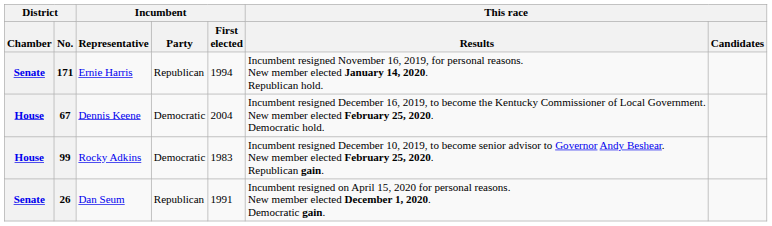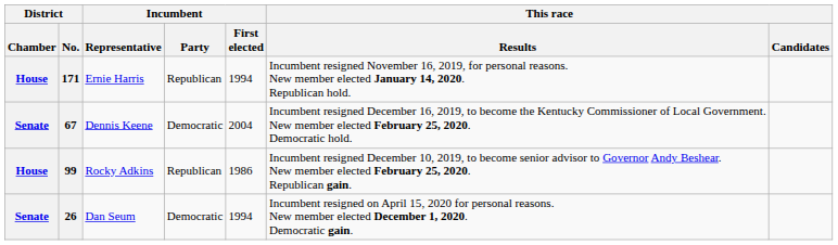 <table class="wikitable sortable">
 <tr valign=bottom>
 <th colspan="2">District</th>
 <th colspan="3">Incumbent</th>
 <th colspan="2">This race</th>
 </tr>
 <tr valign=bottom>
 <th>Chamber</th>
 <th>No.</th>
 <th>Representative</th>
 <th>Party</th>
 <th>First<br>elected</th>
 <th>Results</th>
 <th>Candidates</th>
 </tr>
 <tr>
-<th><a href='#'>Senate</a></th>
+<th><a href='#'>House</a></th>
 <th>171</th>
 <td><a href='#'>Ernie Harris</a></td>
 <td>Republican</td>
 <td>1994</td>
 <td>Incumbent resigned November 16, 2019, for personal reasons.<br>New member elected <strong>January 14, 2020</strong>.<br>Republican hold.</td>
 <td nowrap></td>
 </tr>
 <tr>
-<th><a href='#'>House</a></th>
+<th><a href='#'>Senate</a></th>
 <th>67</th>
 <td><a href='#'>Dennis Keene</a></td>
 <td>Democratic</td>
 <td>2004</td>
 <td>Incumbent resigned December 16, 2019, to become the Kentucky Commissioner of Local Government.<br>New member elected <strong>February 25, 2020</strong>.<br>Democratic hold.</td>
 <td nowrap></td>
 </tr>
 <tr>
 <th><a href='#'>House</a></th>
 <th>99</th>
 <td><a href='#'>Rocky Adkins</a></td>
-<td>Democratic</td>
-<td>1983</td>
+<td>Republican</td>
+<td>1986</td>
 <td>Incumbent resigned December 10, 2019, to become senior advisor to <a href='#'>Governor</a> <a href='#'>Andy Beshear</a>.<br>New member elected <strong>February 25, 2020</strong>.<br>Republican <strong>gain</strong>.</td>
 <td nowrap></td>
 </tr>
 <tr>
 <th><a href='#'>Senate</a></th>
 <th>26</th>
 <td><a href='#'>Dan Seum</a></td>
-<td>Republican</td>
-<td>1991</td>
+<td>Democratic</td>
+<td>1994</td>
 <td>Incumbent resigned on April 15, 2020 for personal reasons.<br>New member elected <strong>December 1, 2020</strong>.<br>Democratic <strong>gain</strong>.</td>
 <td nowrap></td>
 </tr>
 </table>
